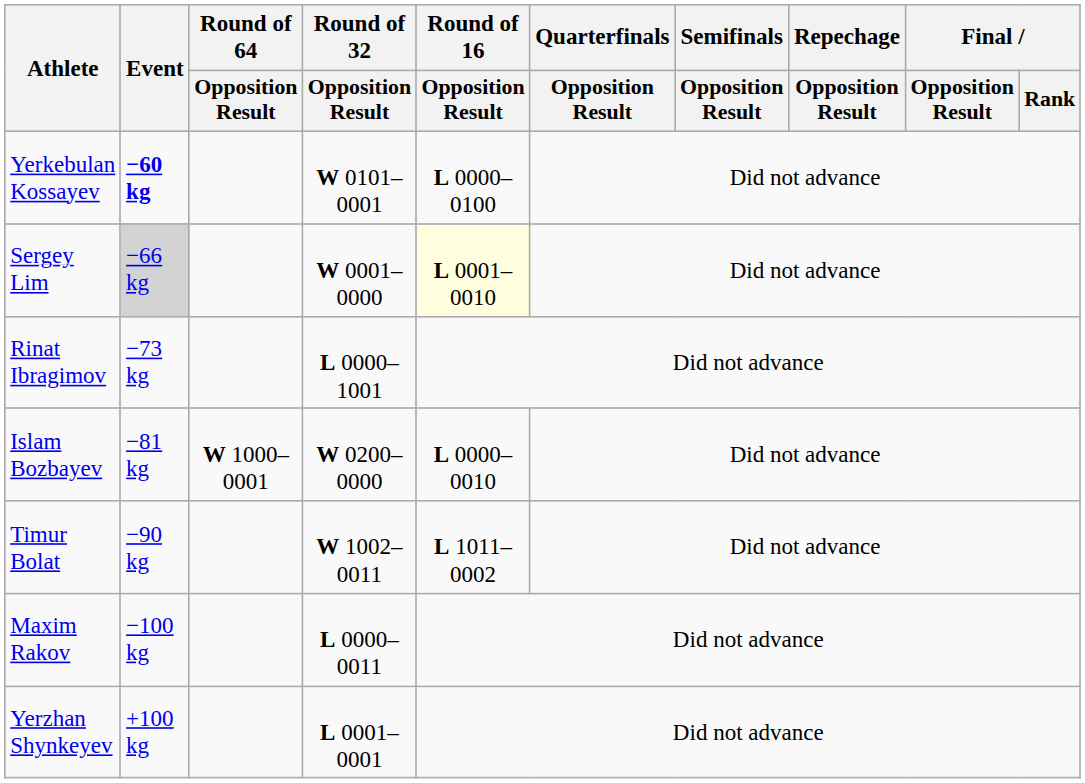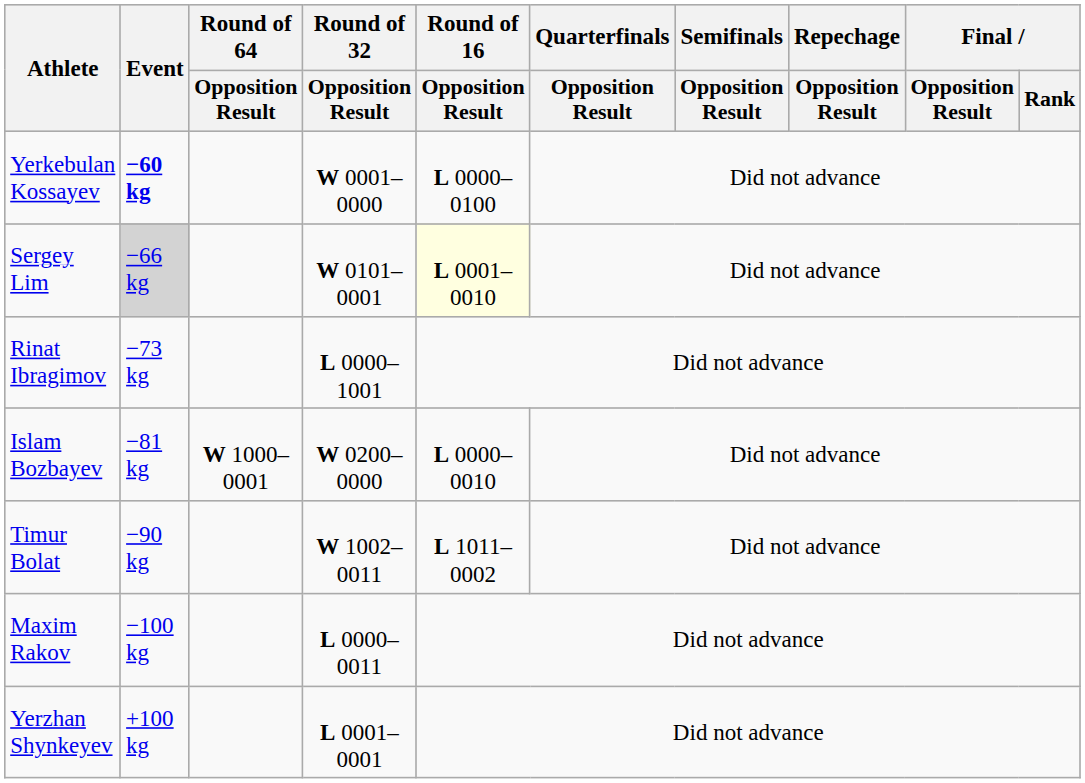 <table class="wikitable" style="font-size:90%;">
 <tr>
 <th rowspan="2">Athlete</th>
 <th rowspan="2">Event</th>
 <th>Round of 64</th>
 <th>Round of 32</th>
 <th>Round of 16</th>
 <th>Quarterfinals</th>
 <th>Semifinals</th>
 <th>Repechage</th>
 <th colspan=2>Final / </th>
 </tr>
 <tr style="font-size:95%">
 <th>Opposition<br>Result</th>
 <th>Opposition<br>Result</th>
 <th>Opposition<br>Result</th>
 <th>Opposition<br>Result</th>
 <th>Opposition<br>Result</th>
 <th>Opposition<br>Result</th>
 <th>Opposition<br>Result</th>
 <th>Rank</th>
 </tr>
 <tr align=center>
 <td align=left><a href='#'>Yerkebulan Kossayev</a></td>
 <td align=left><strong><a href='#'>−60 kg</a></strong></td>
 <td></td>
-<td><br><strong>W</strong> 0101–0001</td>
+<td><br><strong>W</strong> 0001–0000</td>
 <td><br><strong>L</strong> 0000–0100</td>
 <td colspan=5>Did not advance</td>
 </tr>
 <tr align=center>
 <td align=left><a href='#'>Sergey Lim</a></td>
 <td align=left style="background: lightgrey;"><a href='#'>−66 kg</a></td>
 <td></td>
-<td><br><strong>W</strong> 0001–0000</td>
+<td><br><strong>W</strong> 0101–0001</td>
 <td style="background: lightyellow;"><br><strong>L</strong> 0001–0010</td>
 <td colspan=5>Did not advance</td>
 </tr>
 <tr align=center>
 <td align=left><a href='#'>Rinat Ibragimov</a></td>
 <td align=left><a href='#'>−73 kg</a></td>
 <td></td>
 <td><br><strong>L</strong> 0000–1001</td>
 <td colspan=6>Did not advance</td>
 </tr>
 <tr align=center>
 <td align=left><a href='#'>Islam Bozbayev</a></td>
 <td align=left><a href='#'>−81 kg</a></td>
 <td><br><strong>W</strong> 1000–0001</td>
 <td><br><strong>W</strong> 0200–0000</td>
 <td><br><strong>L</strong> 0000–0010</td>
 <td colspan=5>Did not advance</td>
 </tr>
 <tr align=center>
 <td align=left><a href='#'>Timur Bolat</a></td>
 <td align=left><a href='#'>−90 kg</a></td>
 <td></td>
 <td><br><strong>W</strong> 1002–0011</td>
 <td><br><strong>L</strong> 1011–0002</td>
 <td colspan=5>Did not advance</td>
 </tr>
 <tr align=center>
 <td align=left><a href='#'>Maxim Rakov</a></td>
 <td align=left><a href='#'>−100 kg</a></td>
 <td></td>
 <td><br><strong>L</strong> 0000–0011</td>
 <td colspan=6>Did not advance</td>
 </tr>
 <tr align=center>
 <td align=left><a href='#'>Yerzhan Shynkeyev</a></td>
 <td align=left><a href='#'>+100 kg</a></td>
 <td></td>
 <td><br><strong>L</strong> 0001–0001 </td>
 <td colspan=6>Did not advance</td>
 </tr>
 </table>
